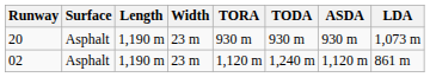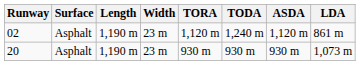 <table class="wikitable">
 <tr>
 <th>Runway</th>
 <th>Surface</th>
 <th>Length</th>
 <th>Width</th>
 <th>TORA</th>
 <th>TODA</th>
 <th>ASDA</th>
 <th>LDA</th>
 </tr>
 <tr>
+<td>02</td>
+<td>Asphalt</td>
+<td>1,190 m</td>
+<td>23 m</td>
+<td>1,120 m</td>
+<td>1,240 m</td>
+<td>1,120 m</td>
+<td>861 m</td>
+</tr>
+<tr>
 <td>20</td>
 <td>Asphalt</td>
 <td>1,190 m</td>
 <td>23 m</td>
 <td>930 m</td>
 <td>930 m</td>
 <td>930 m</td>
 <td>1,073 m</td>
 </tr>
-<tr>
-<td>02</td>
-<td>Asphalt</td>
-<td>1,190 m</td>
-<td>23 m</td>
-<td>1,120 m</td>
-<td>1,240 m</td>
-<td>1,120 m</td>
-<td>861 m</td>
-</tr>
 </table>
